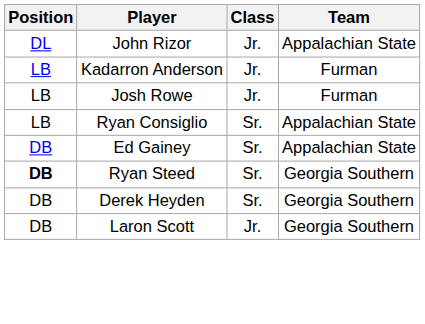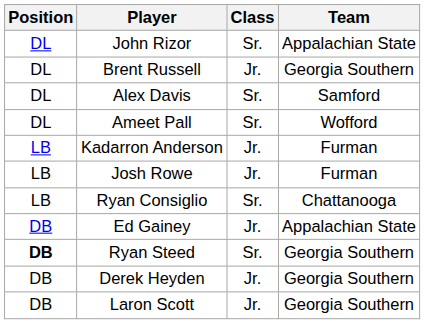 <table class="wikitable sortable" border="1">
 <tr>
 <th>Position</th>
 <th>Player</th>
 <th>Class</th>
 <th>Team</th>
 </tr>
 <tr>
 <td style="text-align:center; background:white"><a href='#'>DL</a></td>
 <td style="text-align:center; background:white">John Rizor</td>
+<td style="text-align:center; background:white">Sr.</td>
+<td style="text-align:center; background:white">Appalachian State</td>
+</tr>
+<tr>
+<td style="text-align:center; background:white">DL</td>
+<td style="text-align:center; background:white">Brent Russell</td>
 <td style="text-align:center; background:white">Jr.</td>
-<td style="text-align:center; background:white">Appalachian State</td>
+<td style="text-align:center; background:white">Georgia Southern</td>
+</tr>
+<tr>
+<td style="text-align:center; background:white">DL</td>
+<td style="text-align:center; background:white">Alex Davis</td>
+<td style="text-align:center; background:white">Sr.</td>
+<td style="text-align:center; background:white">Samford</td>
+</tr>
+<tr>
+<td style="text-align:center; background:white">DL</td>
+<td style="text-align:center; background:white">Ameet Pall</td>
+<td style="text-align:center; background:white">Sr.</td>
+<td style="text-align:center; background:white">Wofford</td>
 </tr>
 <tr>
 <td style="text-align:center; background:white"><a href='#'>LB</a></td>
 <td style="text-align:center; background:white">Kadarron Anderson</td>
 <td style="text-align:center; background:white">Jr.</td>
 <td style="text-align:center; background:white">Furman</td>
 </tr>
 <tr>
 <td style="text-align:center; background:white">LB</td>
 <td style="text-align:center; background:white">Josh Rowe</td>
 <td style="text-align:center; background:white">Jr.</td>
 <td style="text-align:center; background:white">Furman</td>
 </tr>
 <tr>
 <td style="text-align:center; background:white">LB</td>
 <td style="text-align:center; background:white">Ryan Consiglio</td>
 <td style="text-align:center; background:white">Sr.</td>
-<td style="text-align:center; background:white">Appalachian State</td>
+<td style="text-align:center; background:white">Chattanooga</td>
 </tr>
 <tr>
 <td style="text-align:center; background:white"><a href='#'>DB</a></td>
 <td style="text-align:center; background:white">Ed Gainey</td>
-<td style="text-align:center; background:white">Sr.</td>
+<td style="text-align:center; background:white">Jr.</td>
 <td style="text-align:center; background:white">Appalachian State</td>
 </tr>
 <tr>
 <td style="text-align:center; background:white"><strong>DB</strong></td>
 <td style="text-align:center; background:white">Ryan Steed</td>
 <td style="text-align:center; background:white">Sr.</td>
 <td style="text-align:center; background:white">Georgia Southern</td>
 </tr>
 <tr>
 <td style="text-align:center; background:white">DB</td>
 <td style="text-align:center; background:white">Derek Heyden</td>
-<td style="text-align:center; background:white">Sr.</td>
+<td style="text-align:center; background:white">Jr.</td>
 <td style="text-align:center; background:white">Georgia Southern</td>
 </tr>
 <tr>
 <td style="text-align:center; background:white">DB</td>
 <td style="text-align:center; background:white">Laron Scott</td>
 <td style="text-align:center; background:white">Jr.</td>
 <td style="text-align:center; background:white">Georgia Southern</td>
 </tr>
 </table>
